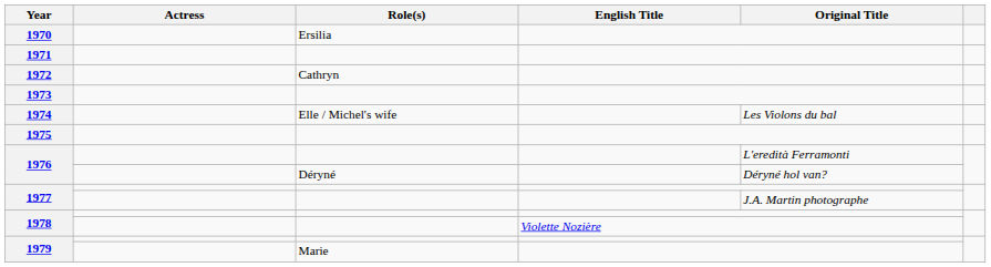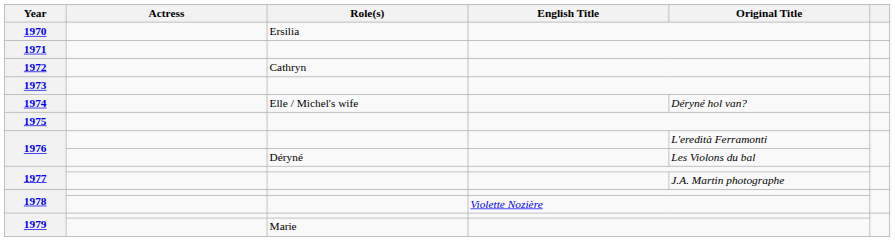 <table class="wikitable unsortable">
 <tr>
 <th scope="col" style="width:3%;">Year</th>
 <th scope="col" style="width:10%;">Actress</th>
 <th scope="col" style="width:10%;">Role(s)</th>
 <th scope="col" style="width:10%;">English Title</th>
 <th scope="col" style="width:10%;">Original Title</th>
 <th scope="col" style="width:1%;" class="unsortable"></th>
 </tr>
 <tr>
 <th style="text-align:center;"><a href='#'>1970</a></th>
 <td></td>
 <td>Ersilia</td>
 <td colspan="2"></td>
 <td style="text-align:center;"></td>
 </tr>
 <tr>
 <th style="text-align:center;"><a href='#'>1971</a></th>
 <td></td>
 <td></td>
 <td colspan="2"></td>
 <td style="text-align:center;"></td>
 </tr>
 <tr>
 <th style="text-align:center;"><a href='#'>1972</a></th>
 <td></td>
 <td>Cathryn</td>
 <td colspan="2"></td>
 <td style="text-align:center;"></td>
 </tr>
 <tr>
 <th style="text-align:center;"><a href='#'>1973</a></th>
 <td></td>
 <td></td>
 <td colspan="2"></td>
 <td style="text-align:center;"></td>
 </tr>
 <tr>
 <th style="text-align:center;"><a href='#'>1974</a></th>
 <td></td>
 <td>Elle / Michel's wife</td>
 <td></td>
-<td><em> Les Violons du bal</em></td>
+<td><em>Déryné hol van?</em></td>
 <td style="text-align:center;"></td>
 </tr>
 <tr>
 <th style="text-align:center;"><a href='#'>1975</a></th>
 <td></td>
 <td></td>
 <td colspan="2"></td>
 <td style="text-align:center;"></td>
 </tr>
 <tr>
 <th rowspan="2" style="text-align:center;"><a href='#'>1976</a></th>
 <td></td>
 <td></td>
 <td></td>
 <td><em>L'eredità Ferramonti</em></td>
 <td rowspan="2" style="text-align:center;"></td>
 </tr>
 <tr>
 <td></td>
 <td>Déryné</td>
 <td></td>
-<td><em>Déryné hol van?</em></td>
+<td><em> Les Violons du bal</em></td>
 </tr>
 <tr>
 <th rowspan="2" style="text-align:center;"><a href='#'>1977</a></th>
 <td></td>
 <td></td>
 <td colspan="2"></td>
 <td rowspan="2" style="text-align:center;"></td>
 </tr>
 <tr>
 <td></td>
 <td></td>
 <td></td>
 <td><em>J.A. Martin photographe</em></td>
 </tr>
 <tr>
 <th rowspan="2" style="text-align:center;"><a href='#'>1978</a></th>
 <td></td>
 <td></td>
 <td colspan="2"></td>
 <td rowspan="2" style="text-align:center;"></td>
 </tr>
 <tr>
 <td></td>
 <td></td>
 <td colspan="2"><em><a href='#'>Violette Nozière</a></em></td>
 </tr>
 <tr>
 <th rowspan="2" style="text-align:center;"><a href='#'>1979</a></th>
 <td></td>
 <td></td>
 <td colspan="2"></td>
 <td rowspan="2" style="text-align:center;"><br></td>
 </tr>
 <tr>
 <td> </td>
 <td>Marie</td>
 <td colspan="2"></td>
 </tr>
 </table>
